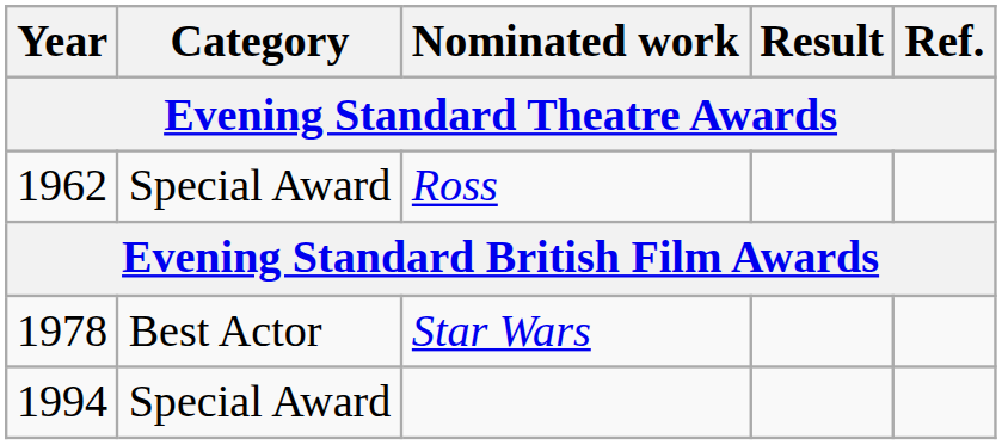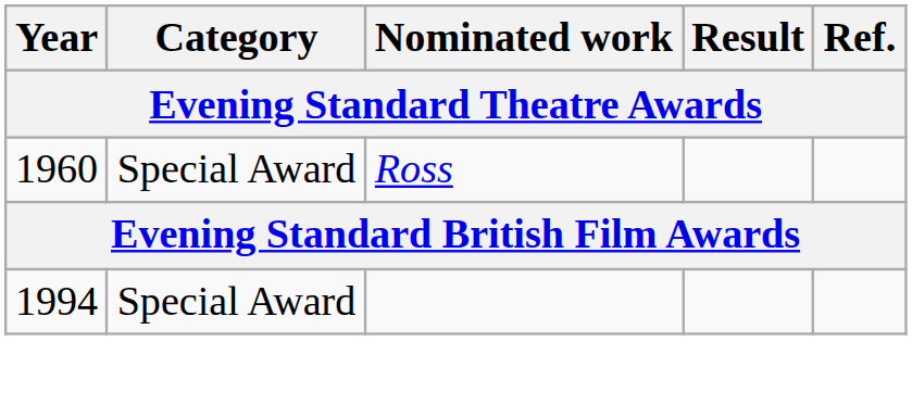 <table class="wikitable">
 <tr>
 <th>Year</th>
 <th>Category</th>
 <th>Nominated work</th>
 <th>Result</th>
 <th>Ref.</th>
 </tr>
 <tr>
 <th colspan="5"><a href='#'>Evening Standard Theatre Awards</a></th>
 </tr>
 <tr>
-<td>1962</td>
+<td>1960</td>
 <td>Special Award</td>
 <td><a href='#'><em>Ross</em></a></td>
 <td></td>
 <td></td>
 </tr>
 <tr>
 <th colspan="5"><a href='#'>Evening Standard British Film Awards</a></th>
 </tr>
 <tr>
-<td>1978</td>
-<td>Best Actor</td>
-<td><a href='#'><em>Star Wars</em></a></td>
-<td></td>
-<td></td>
-</tr>
-<tr>
 <td>1994</td>
 <td>Special Award</td>
 <td></td>
 <td></td>
 <td></td>
 </tr>
 </table>
